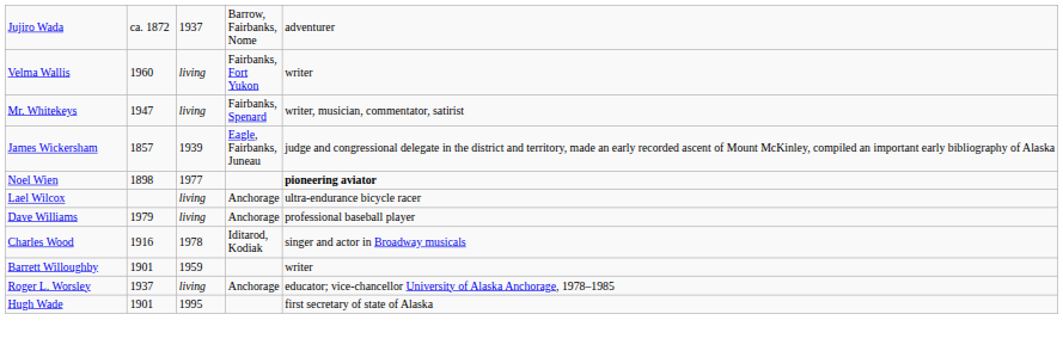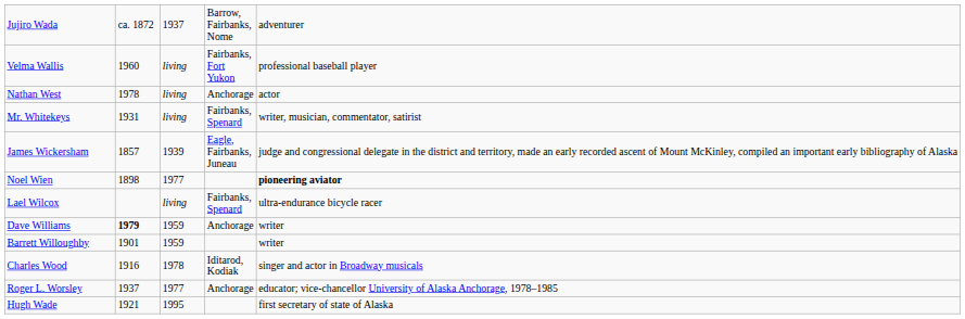 <table class="wikitable">
 <tr>
 <td width="160pt"><a href='#'>Jujiro Wada</a></td>
 <td width="60pt">ca. 1872</td>
 <td width="60pt">1937</td>
 <td>Barrow, Fairbanks, Nome</td>
 <td>adventurer</td>
 </tr>
 <tr>
 <td width="160pt"><a href='#'>Velma Wallis</a></td>
 <td width="60pt">1960</td>
 <td width="60pt"><em>living</em></td>
 <td>Fairbanks, <a href='#'>Fort Yukon</a></td>
-<td>writer</td>
+<td>professional baseball player</td>
+</tr>
+<tr>
+<td width="160pt"><a href='#'>Nathan West</a></td>
+<td width="60pt">1978</td>
+<td width="60pt"><em>living</em></td>
+<td>Anchorage</td>
+<td>actor</td>
 </tr>
 <tr>
 <td width="160pt"><a href='#'>Mr. Whitekeys</a></td>
-<td width="60pt">1947</td>
+<td width="60pt">1931</td>
 <td width="60pt"><em>living</em></td>
 <td>Fairbanks, <a href='#'>Spenard</a></td>
 <td>writer, musician, commentator, satirist</td>
 </tr>
 <tr>
 <td width="160pt"><a href='#'>James Wickersham</a></td>
 <td width="60pt">1857</td>
 <td width="60pt">1939</td>
 <td><a href='#'>Eagle</a>, Fairbanks, Juneau</td>
 <td>judge and congressional delegate in the district and territory, made an early recorded ascent of Mount McKinley, compiled an important early bibliography of Alaska</td>
 </tr>
 <tr>
 <td width="160pt"><a href='#'>Noel Wien</a></td>
 <td width="60pt">1898</td>
 <td width="60pt">1977</td>
 <td></td>
 <td><strong>pioneering aviator</strong></td>
 </tr>
 <tr>
 <td width="160pt"><a href='#'>Lael Wilcox</a></td>
 <td width="60pt"></td>
 <td width="60pt"><em>living</em></td>
-<td>Anchorage</td>
+<td>Fairbanks, <a href='#'>Spenard</a></td>
 <td>ultra-endurance bicycle racer</td>
 </tr>
 <tr>
 <td width="160pt"><a href='#'>Dave Williams</a></td>
-<td width="60pt">1979</td>
-<td width="60pt"><em>living</em></td>
+<td width="60pt"><strong>1979</strong></td>
+<td width="60pt">1959</td>
 <td>Anchorage</td>
-<td>professional baseball player</td>
+<td>writer</td>
+</tr>
+<tr>
+<td width="160pt"><a href='#'>Barrett Willoughby</a></td>
+<td width="60pt">1901</td>
+<td width="60pt">1959</td>
+<td></td>
+<td>writer</td>
 </tr>
 <tr>
 <td width="160pt"><a href='#'>Charles Wood</a></td>
 <td width="60pt">1916</td>
 <td width="60pt">1978</td>
 <td>Iditarod, Kodiak</td>
 <td>singer and actor in <a href='#'>Broadway musicals</a></td>
 </tr>
 <tr>
-<td width="160pt"><a href='#'>Barrett Willoughby</a></td>
-<td width="60pt">1901</td>
-<td width="60pt">1959</td>
-<td></td>
-<td>writer</td>
-</tr>
-<tr>
 <td width="160pt"><a href='#'>Roger L. Worsley</a></td>
 <td width="60pt">1937</td>
-<td width="60pt"><em>living</em></td>
+<td width="60pt">1977</td>
 <td width="60pt">Anchorage</td>
 <td>educator; vice-chancellor <a href='#'>University of Alaska Anchorage</a>, 1978–1985</td>
 </tr>
 <tr>
 <td width="160pt"><a href='#'>Hugh Wade</a></td>
-<td width="60pt">1901</td>
+<td width="60pt">1921</td>
 <td width="60pt">1995</td>
 <td></td>
 <td>first secretary of state of Alaska</td>
 </tr>
 </table>
